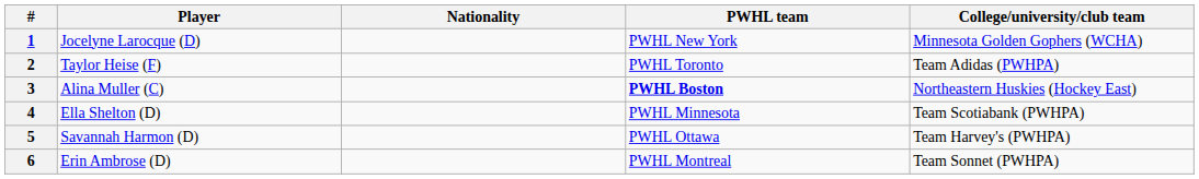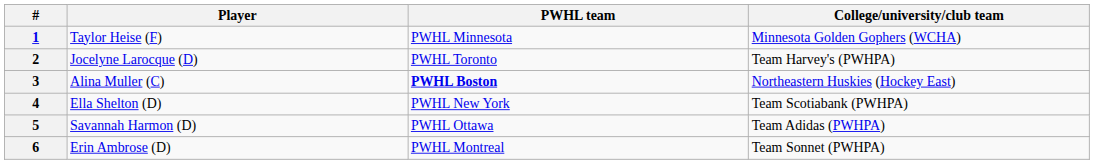 <table class="wikitable">
 <tr>
 <th style="width:2.75%;">#</th>
 <th style="width:15.0%;">Player</th>
-<th style="width:15.0%;">Nationality</th>
 <th style="width:15.0%;">PWHL team</th>
 <th style="width:15.0%;">College/university/club team</th>
 </tr>
 <tr>
 <th><a href='#'>1</a></th>
-<td><a href='#'>Jocelyne Larocque</a> (<a href='#'>D</a>)</td>
-<td></td>
-<td><a href='#'>PWHL New York</a></td>
+<td><a href='#'>Taylor Heise</a> (<a href='#'>F</a>)</td>
+<td><a href='#'>PWHL Minnesota</a></td>
 <td><a href='#'>Minnesota Golden Gophers</a> (<a href='#'>WCHA</a>)</td>
 </tr>
 <tr>
 <th>2</th>
-<td><a href='#'>Taylor Heise</a> (<a href='#'>F</a>)</td>
-<td></td>
+<td><a href='#'>Jocelyne Larocque</a> (<a href='#'>D</a>)</td>
 <td><a href='#'>PWHL Toronto</a></td>
-<td>Team Adidas (<a href='#'>PWHPA</a>)</td>
+<td>Team Harvey's (PWHPA)</td>
 </tr>
 <tr>
 <th>3</th>
 <td><a href='#'>Alina Muller</a> (<a href='#'>C</a>)</td>
-<td></td>
 <td><strong><a href='#'>PWHL Boston</a></strong></td>
 <td><a href='#'>Northeastern Huskies</a> (<a href='#'>Hockey East</a>)</td>
 </tr>
 <tr>
 <th>4</th>
 <td><a href='#'>Ella Shelton</a> (D)</td>
-<td></td>
-<td><a href='#'>PWHL Minnesota</a></td>
+<td><a href='#'>PWHL New York</a></td>
 <td>Team Scotiabank (PWHPA)</td>
 </tr>
 <tr>
 <th>5</th>
 <td><a href='#'>Savannah Harmon</a> (D)</td>
-<td></td>
 <td><a href='#'>PWHL Ottawa</a></td>
-<td>Team Harvey's (PWHPA)</td>
+<td>Team Adidas (<a href='#'>PWHPA</a>)</td>
 </tr>
 <tr>
 <th>6</th>
 <td><a href='#'>Erin Ambrose</a> (D)</td>
-<td></td>
 <td><a href='#'>PWHL Montreal</a></td>
 <td>Team Sonnet (PWHPA)</td>
 </tr>
 </table>
